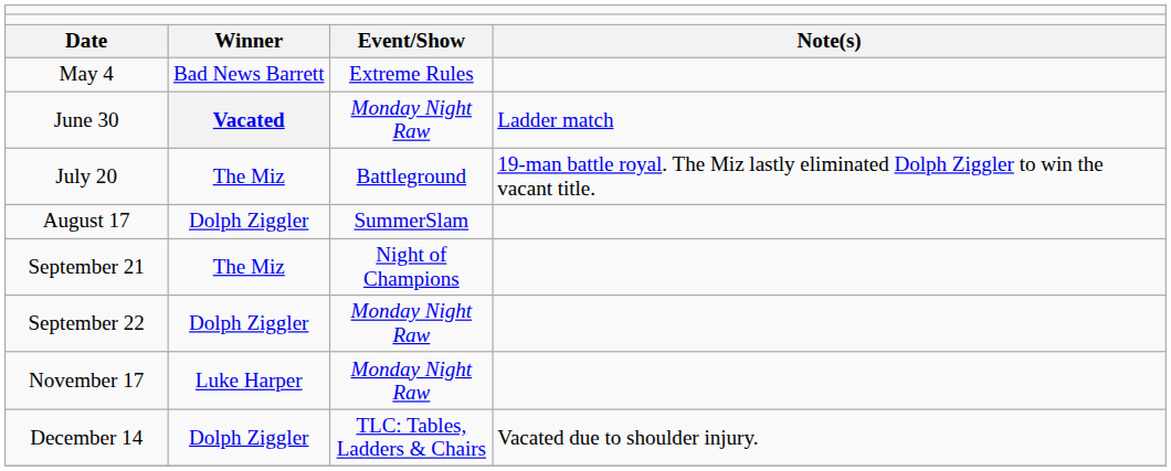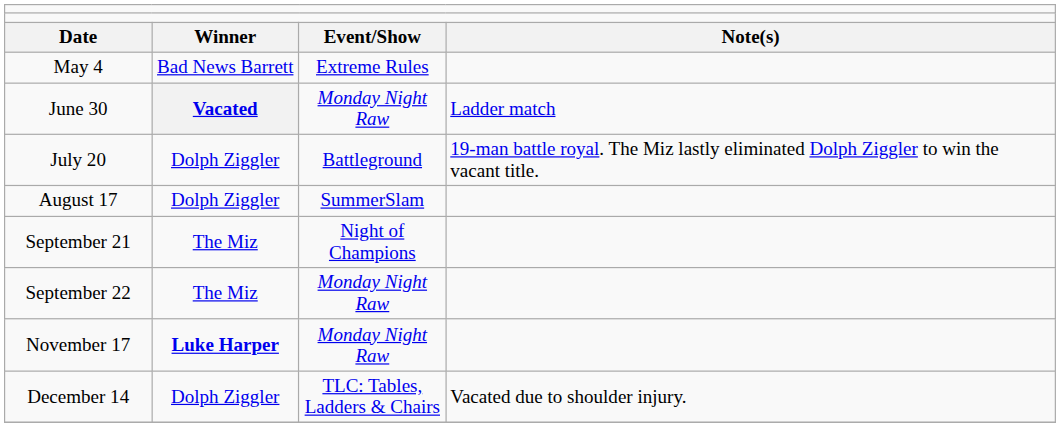 <table class="wikitable" style="text-align:center; width:100%;">
 <tr>
 <td colspan="5"></td>
 </tr>
 <tr>
 <td colspan="5"><strong></strong></td>
 </tr>
 <tr>
 <th width=14%>Date</th>
 <th width=14%>Winner</th>
 <th width=14%>Event/Show</th>
 <th width=58%>Note(s)</th>
 </tr>
 <tr>
 <td>May 4</td>
 <td><a href='#'>Bad News Barrett</a></td>
 <td><a href='#'>Extreme Rules</a></td>
 <td></td>
 </tr>
 <tr>
 <td>June 30</td>
 <th><a href='#'>Vacated</a></th>
 <td><em><a href='#'>Monday Night Raw</a></em></td>
 <td align=left><a href='#'>Ladder match</a></td>
 </tr>
 <tr>
 <td>July 20</td>
-<td><a href='#'>The Miz</a></td>
+<td><a href='#'>Dolph Ziggler</a></td>
 <td><a href='#'>Battleground</a></td>
 <td align=left><a href='#'>19-man battle royal</a>. The Miz lastly eliminated <a href='#'>Dolph Ziggler</a> to win the vacant title.</td>
 </tr>
 <tr>
 <td>August 17</td>
 <td><a href='#'>Dolph Ziggler</a></td>
 <td><a href='#'>SummerSlam</a></td>
 <td></td>
 </tr>
 <tr>
 <td>September 21</td>
 <td><a href='#'>The Miz</a></td>
 <td><a href='#'>Night of Champions</a></td>
 <td></td>
 </tr>
 <tr>
 <td>September 22</td>
-<td><a href='#'>Dolph Ziggler</a></td>
+<td><a href='#'>The Miz</a></td>
 <td><em><a href='#'>Monday Night Raw</a></em></td>
 <td></td>
 </tr>
 <tr>
 <td>November 17</td>
-<td><a href='#'>Luke Harper</a></td>
+<td><strong><a href='#'>Luke Harper</a></strong></td>
 <td><em><a href='#'>Monday Night Raw</a></em></td>
 <td></td>
 </tr>
 <tr>
 <td>December 14</td>
 <td><a href='#'>Dolph Ziggler</a></td>
 <td><a href='#'>TLC: Tables, Ladders & Chairs</a></td>
 <td align=left>Vacated due to shoulder injury.</td>
 </tr>
 <tr>
 </tr>
 </table>
